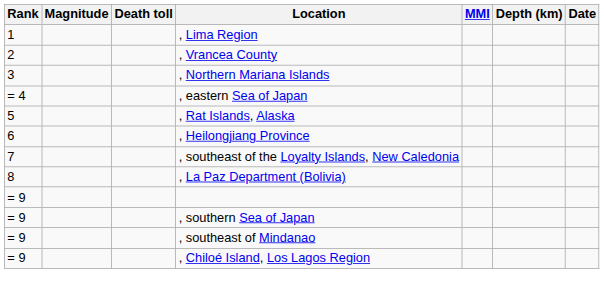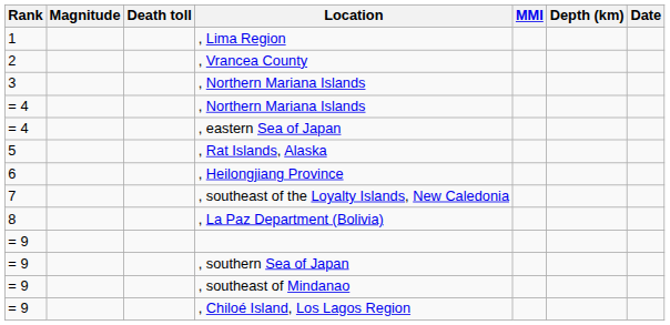 <table class="sortable wikitable" style="font-size:100%;">
 <tr>
 <th>Rank</th>
 <th>Magnitude</th>
 <th>Death toll</th>
 <th>Location</th>
 <th><a href='#'>MMI</a></th>
 <th>Depth (km)</th>
 <th>Date</th>
 </tr>
 <tr>
 <td>1</td>
 <td></td>
 <td></td>
 <td>, <a href='#'>Lima Region</a></td>
 <td></td>
 <td></td>
 <td></td>
 </tr>
 <tr>
 <td>2</td>
 <td></td>
 <td></td>
 <td>, <a href='#'>Vrancea County</a></td>
 <td></td>
 <td></td>
 <td></td>
 </tr>
 <tr>
 <td>3</td>
+<td></td>
+<td></td>
+<td>, <a href='#'>Northern Mariana Islands</a></td>
+<td></td>
+<td></td>
+<td></td>
+</tr>
+<tr>
+<td>= 4</td>
 <td></td>
 <td></td>
 <td>, <a href='#'>Northern Mariana Islands</a></td>
 <td></td>
 <td></td>
 <td></td>
 </tr>
 <tr>
 <td>= 4</td>
 <td></td>
 <td></td>
 <td>, eastern <a href='#'>Sea of Japan</a></td>
 <td></td>
 <td></td>
 <td></td>
 </tr>
 <tr>
 <td>5</td>
 <td></td>
 <td></td>
 <td>, <a href='#'>Rat Islands</a>, <a href='#'>Alaska</a></td>
 <td></td>
 <td></td>
 <td></td>
 </tr>
 <tr>
 <td>6</td>
 <td></td>
 <td></td>
 <td>, <a href='#'>Heilongjiang Province</a></td>
 <td></td>
 <td></td>
 <td></td>
 </tr>
 <tr>
 <td>7</td>
 <td></td>
 <td></td>
 <td>, southeast of the <a href='#'>Loyalty Islands</a>, <a href='#'>New Caledonia</a></td>
 <td></td>
 <td></td>
 <td></td>
 </tr>
 <tr>
 <td>8</td>
 <td></td>
 <td></td>
 <td>, <a href='#'>La Paz Department (Bolivia)</a></td>
 <td></td>
 <td></td>
 <td></td>
 </tr>
 <tr>
 <td>= 9</td>
 <td></td>
 <td></td>
 <td></td>
 <td></td>
 <td></td>
 <td></td>
 </tr>
 <tr>
 <td>= 9</td>
 <td></td>
 <td></td>
 <td>, southern <a href='#'>Sea of Japan</a></td>
 <td></td>
 <td></td>
 <td></td>
 </tr>
 <tr>
 <td>= 9</td>
 <td></td>
 <td></td>
 <td>, southeast of <a href='#'>Mindanao</a></td>
 <td></td>
 <td></td>
 <td></td>
 </tr>
 <tr>
 <td>= 9</td>
 <td></td>
 <td></td>
 <td>, <a href='#'>Chiloé Island</a>, <a href='#'>Los Lagos Region</a></td>
 <td></td>
 <td></td>
 <td></td>
 </tr>
 </table>
